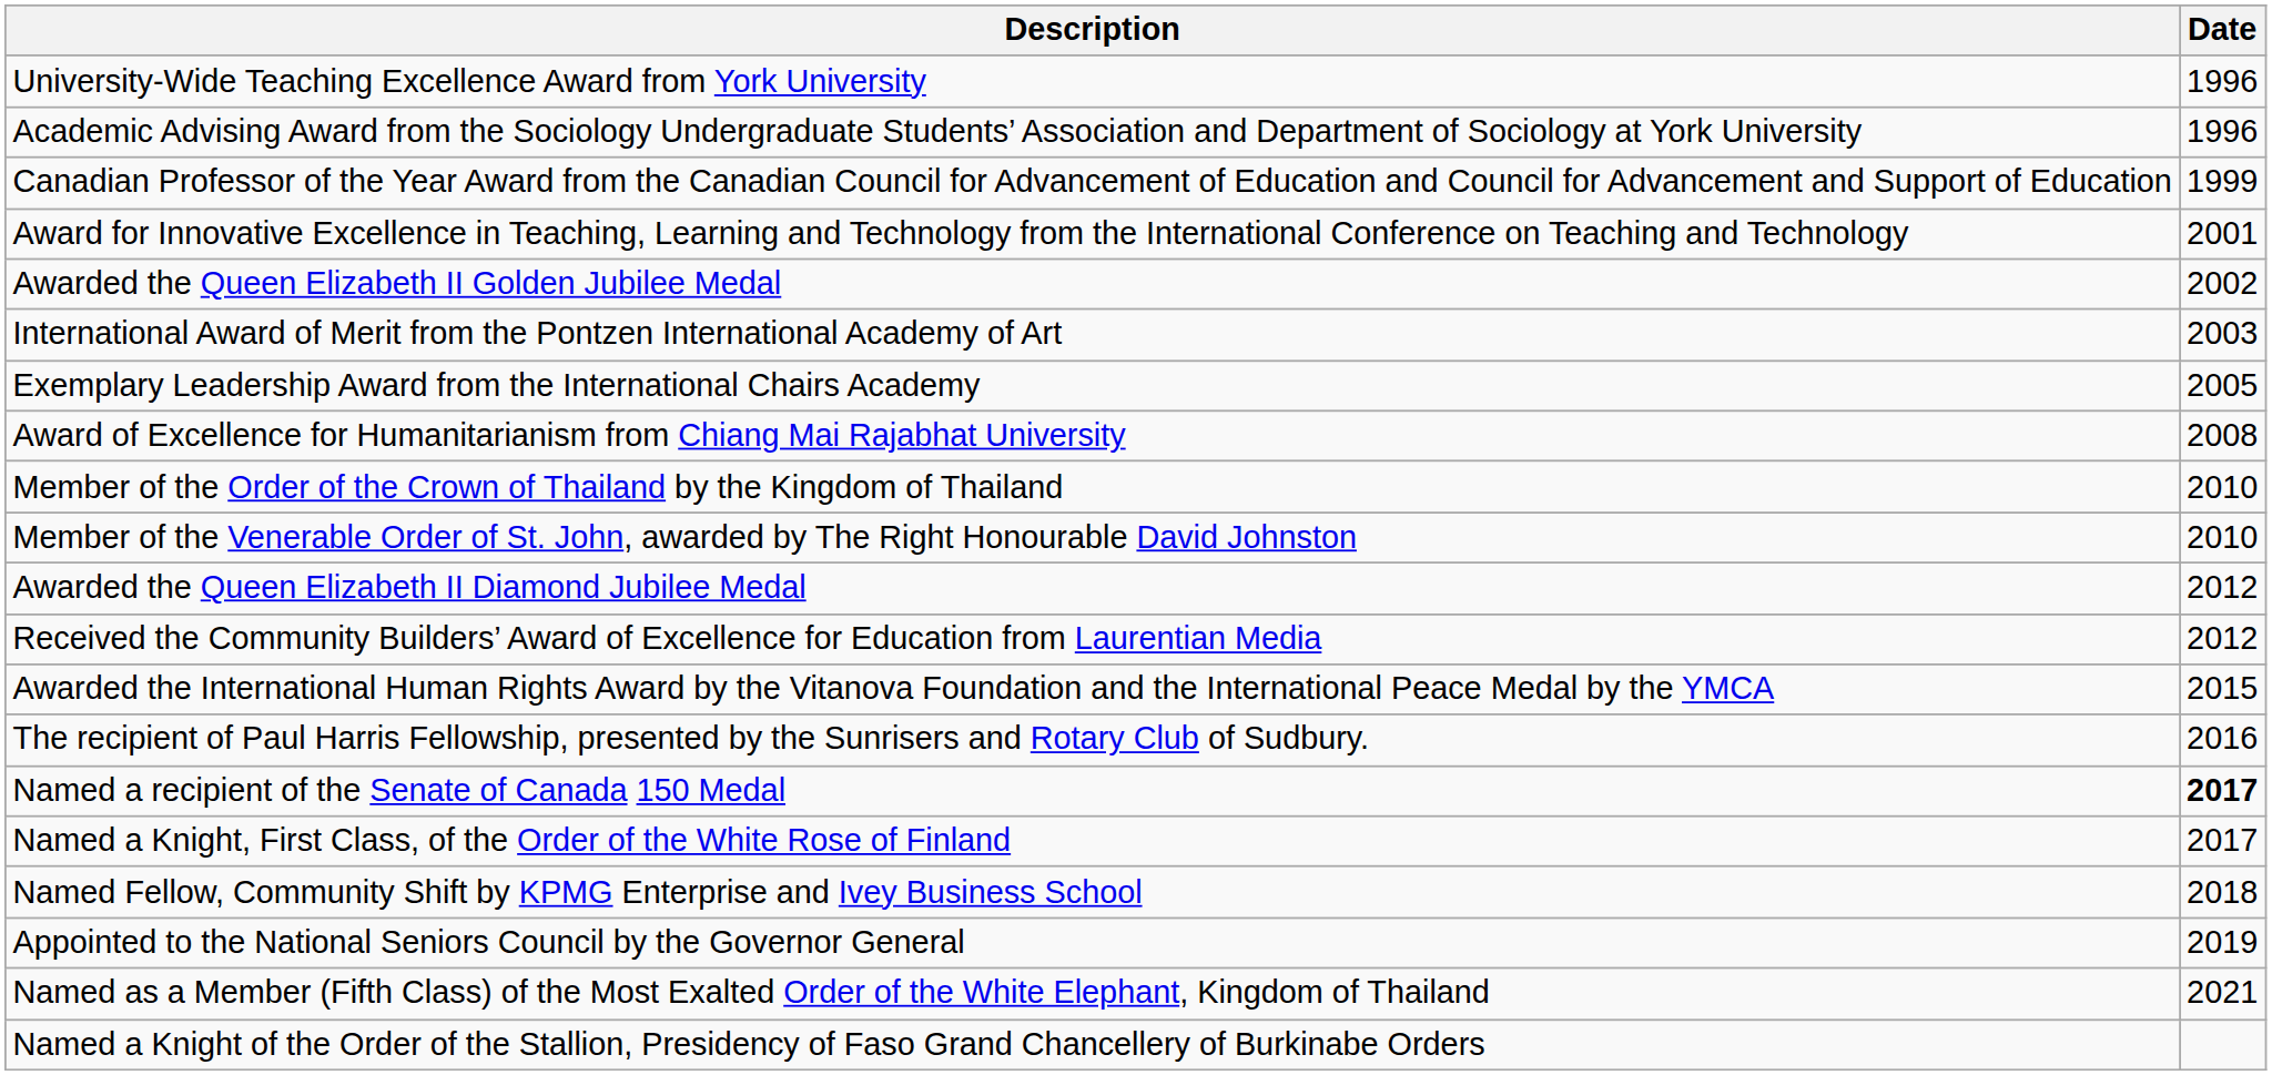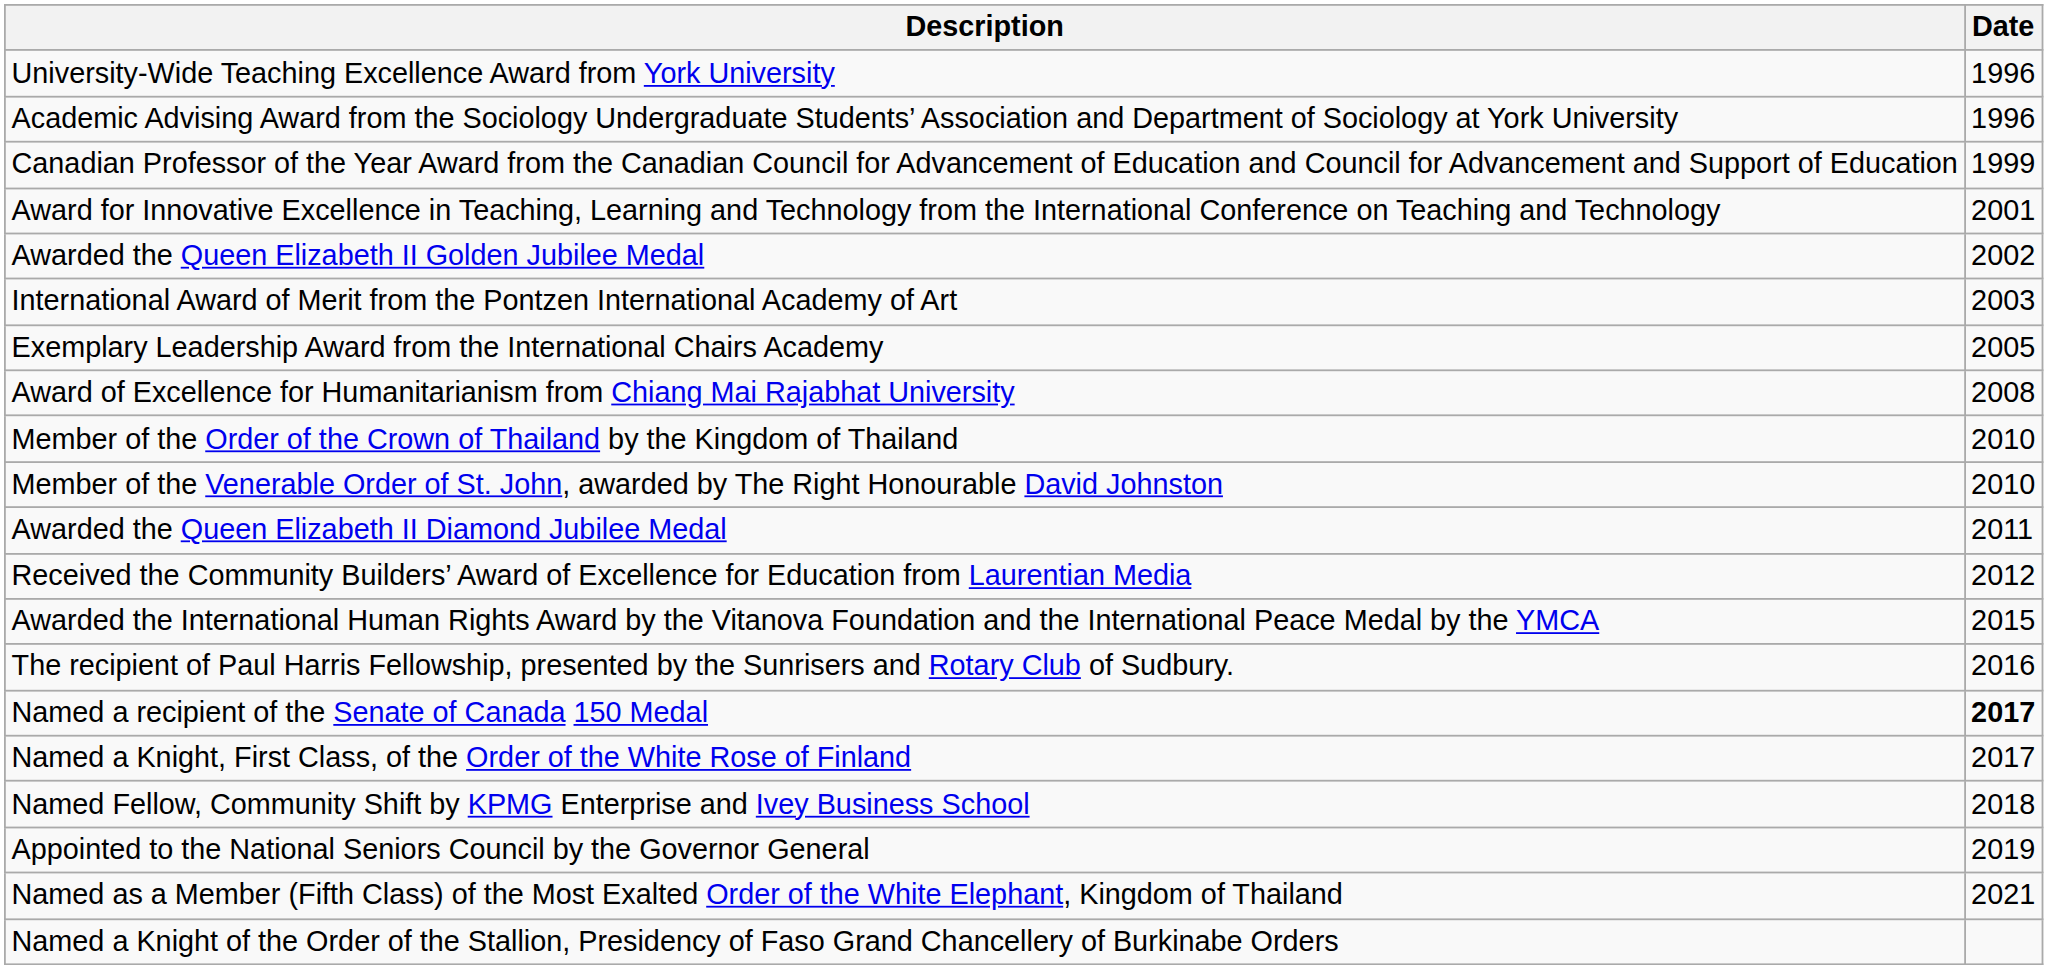 <table class="wikitable">
 <tr>
 <th>Description</th>
 <th>Date</th>
 </tr>
 <tr>
 <td>University-Wide Teaching Excellence Award from <a href='#'>York University</a></td>
 <td>1996</td>
 </tr>
 <tr>
 <td>Academic Advising Award from the Sociology Undergraduate Students’ Association and Department of Sociology at York University</td>
 <td>1996</td>
 </tr>
 <tr>
 <td>Canadian Professor of the Year Award from the Canadian Council for Advancement of Education and Council for Advancement and Support of Education</td>
 <td>1999</td>
 </tr>
 <tr>
 <td>Award for Innovative Excellence in Teaching, Learning and Technology from the International Conference on Teaching and Technology</td>
 <td>2001</td>
 </tr>
 <tr>
 <td>Awarded the <a href='#'>Queen Elizabeth II Golden Jubilee Medal</a></td>
 <td>2002</td>
 </tr>
 <tr>
 <td>International Award of Merit from the Pontzen International Academy of Art</td>
 <td>2003</td>
 </tr>
 <tr>
 <td>Exemplary Leadership Award from the International Chairs Academy</td>
 <td>2005</td>
 </tr>
 <tr>
 <td>Award of Excellence for Humanitarianism from <a href='#'>Chiang Mai Rajabhat University</a></td>
 <td>2008</td>
 </tr>
 <tr>
 <td>Member of the <a href='#'>Order of the Crown of Thailand</a> by the Kingdom of Thailand</td>
 <td>2010</td>
 </tr>
 <tr>
 <td>Member of the <a href='#'>Venerable Order of St. John</a>, awarded by The Right Honourable <a href='#'>David Johnston</a></td>
 <td>2010</td>
 </tr>
 <tr>
 <td>Awarded the <a href='#'>Queen Elizabeth II Diamond Jubilee Medal</a></td>
-<td>2012</td>
+<td>2011</td>
 </tr>
 <tr>
 <td>Received the Community Builders’ Award of Excellence for Education from <a href='#'>Laurentian Media</a></td>
 <td>2012</td>
 </tr>
 <tr>
 <td>Awarded the International Human Rights Award by the Vitanova Foundation and the International Peace Medal by the <a href='#'>YMCA</a></td>
 <td>2015</td>
 </tr>
 <tr>
 <td>The recipient of Paul Harris Fellowship, presented by the Sunrisers and <a href='#'>Rotary Club</a> of Sudbury.</td>
 <td>2016</td>
 </tr>
 <tr>
 <td>Named a recipient of the <a href='#'>Senate of Canada</a> <a href='#'>150 Medal</a></td>
 <td><strong>2017</strong></td>
 </tr>
 <tr>
 <td>Named a Knight, First Class, of the <a href='#'>Order of the White Rose of Finland</a></td>
 <td>2017</td>
 </tr>
 <tr>
 <td>Named Fellow, Community Shift by <a href='#'>KPMG</a> Enterprise and <a href='#'>Ivey Business School</a></td>
 <td>2018</td>
 </tr>
 <tr>
 <td>Appointed to the National Seniors Council by the Governor General</td>
 <td>2019</td>
 </tr>
 <tr>
 <td>Named as a Member (Fifth Class) of the Most Exalted <a href='#'>Order of the White Elephant</a>, Kingdom of Thailand</td>
 <td>2021</td>
 </tr>
 <tr>
 <td>Named a  Knight of the Order of the Stallion, Presidency of Faso Grand Chancellery of Burkinabe Orders</td>
 <td></td>
 </tr>
 </table>
